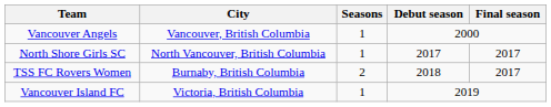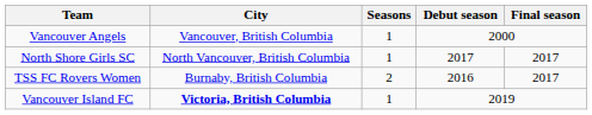 <table class="wikitable sortable" style="text-align: center; width:80%">
 <tr>
 <th>Team</th>
 <th>City</th>
 <th>Seasons</th>
 <th>Debut season</th>
 <th>Final season</th>
 </tr>
 <tr>
 <td><a href='#'>Vancouver Angels</a></td>
 <td><a href='#'>Vancouver, British Columbia</a></td>
 <td>1</td>
 <td colspan=2>2000</td>
 </tr>
 <tr>
 <td><a href='#'>North Shore Girls SC</a></td>
 <td><a href='#'>North Vancouver, British Columbia</a></td>
 <td>1</td>
 <td>2017</td>
 <td>2017</td>
 </tr>
 <tr>
 <td><a href='#'>TSS FC Rovers Women</a></td>
 <td><a href='#'>Burnaby, British Columbia</a></td>
 <td>2</td>
-<td>2018</td>
+<td>2016</td>
 <td>2017</td>
 </tr>
 <tr>
 <td><a href='#'>Vancouver Island FC</a></td>
-<td><a href='#'>Victoria, British Columbia</a></td>
+<td><strong><a href='#'>Victoria, British Columbia</a></strong></td>
 <td>1</td>
 <td colspan=2>2019</td>
 </tr>
 </table>
